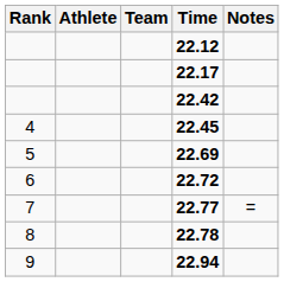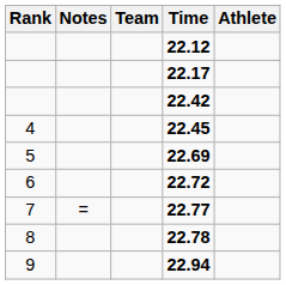 <table class="wikitable sortable" style="text-align:center">
 <tr>
 <th>Rank</th>
-<th>Athlete</th>
+<th>Notes</th>
 <th>Team</th>
 <th>Time</th>
-<th>Notes</th>
+<th>Athlete</th>
 </tr>
 <tr>
 <td></td>
-<td align=left></td>
+<td> </td>
 <td></td>
 <td><strong>22.12</strong></td>
-<td> </td>
+<td align=left></td>
 </tr>
 <tr>
 <td></td>
-<td align=left></td>
+<td></td>
 <td></td>
 <td><strong>22.17</strong></td>
-<td></td>
+<td align=left></td>
 </tr>
 <tr>
 <td></td>
-<td align=left></td>
+<td></td>
 <td></td>
 <td><strong>22.42</strong></td>
-<td></td>
+<td align=left></td>
 </tr>
 <tr>
 <td>4</td>
-<td align=left></td>
+<td></td>
 <td></td>
 <td><strong>22.45</strong></td>
-<td></td>
+<td align=left></td>
 </tr>
 <tr>
 <td>5</td>
-<td align=left></td>
+<td></td>
 <td></td>
 <td><strong>22.69</strong></td>
-<td></td>
+<td align=left></td>
 </tr>
 <tr>
 <td>6</td>
-<td align=left></td>
+<td></td>
 <td></td>
 <td><strong>22.72</strong></td>
-<td></td>
+<td align=left></td>
 </tr>
 <tr>
 <td>7</td>
-<td align=left></td>
+<td>=</td>
 <td></td>
 <td><strong>22.77</strong></td>
-<td>=</td>
+<td align=left></td>
 </tr>
 <tr>
 <td>8</td>
-<td align=left></td>
+<td></td>
 <td></td>
 <td><strong>22.78</strong></td>
-<td></td>
+<td align=left></td>
 </tr>
 <tr>
 <td>9</td>
-<td align=left></td>
+<td></td>
 <td></td>
 <td><strong>22.94</strong></td>
-<td></td>
+<td align=left></td>
 </tr>
 </table>
